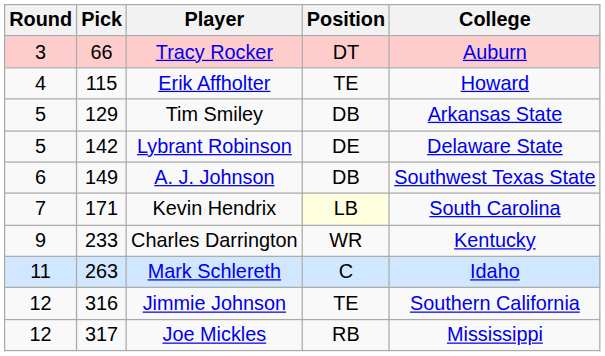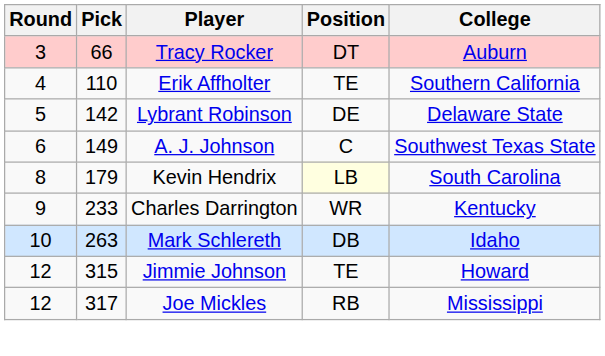 <table class="wikitable sortable sortable"  style="text-align:center;">
 <tr>
 <th>Round</th>
 <th>Pick</th>
 <th>Player</th>
 <th>Position</th>
 <th>College</th>
 </tr>
 <tr style="background:#fcc;">
 <td>3</td>
 <td>66</td>
 <td><a href='#'>Tracy Rocker</a></td>
 <td>DT</td>
 <td><a href='#'>Auburn</a></td>
 </tr>
 <tr>
 <td>4</td>
-<td>115</td>
+<td>110</td>
 <td><a href='#'>Erik Affholter</a></td>
 <td>TE</td>
-<td><a href='#'>Howard</a></td>
-</tr>
-<tr>
-<td>5</td>
-<td>129</td>
-<td>Tim Smiley</td>
-<td>DB</td>
-<td><a href='#'>Arkansas State</a></td>
+<td><a href='#'>Southern California</a></td>
 </tr>
 <tr>
 <td>5</td>
 <td>142</td>
 <td><a href='#'>Lybrant Robinson</a></td>
 <td>DE</td>
 <td><a href='#'>Delaware State</a></td>
 </tr>
 <tr>
 <td>6</td>
 <td>149</td>
 <td><a href='#'>A. J. Johnson</a></td>
-<td>DB</td>
+<td>C</td>
 <td><a href='#'>Southwest Texas State</a></td>
 </tr>
 <tr>
-<td>7</td>
-<td>171</td>
+<td>8</td>
+<td>179</td>
 <td>Kevin Hendrix</td>
 <td style="background: lightyellow;">LB</td>
 <td><a href='#'>South Carolina</a></td>
 </tr>
 <tr>
 <td>9</td>
 <td>233</td>
 <td>Charles Darrington</td>
 <td>WR</td>
 <td><a href='#'>Kentucky</a></td>
 </tr>
 <tr style="background:#d0e7ff;">
-<td>11</td>
+<td>10</td>
 <td>263</td>
 <td><a href='#'>Mark Schlereth</a></td>
-<td>C</td>
+<td>DB</td>
 <td><a href='#'>Idaho</a></td>
 </tr>
 <tr>
 <td>12</td>
-<td>316</td>
+<td>315</td>
 <td><a href='#'>Jimmie Johnson</a></td>
 <td>TE</td>
-<td><a href='#'>Southern California</a></td>
+<td><a href='#'>Howard</a></td>
 </tr>
 <tr>
 <td>12</td>
 <td>317</td>
 <td><a href='#'>Joe Mickles</a></td>
 <td>RB</td>
 <td><a href='#'>Mississippi</a></td>
 </tr>
 </table>
